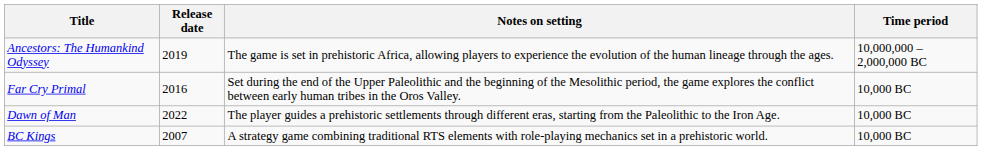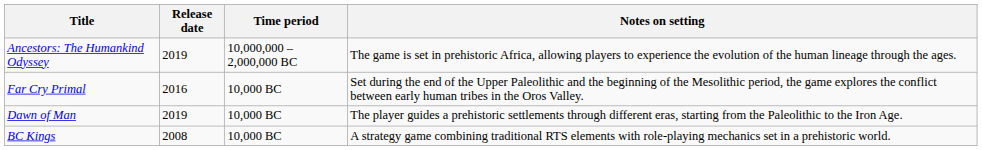 <table class="wikitable sortable">
 <tr>
 <th scope="col">Title</th>
 <th scope="col">Release date</th>
+<th scope="col">Time period</th>
 <th scope="col" class="unsortable">Notes on setting</th>
-<th scope="col">Time period</th>
 </tr>
 <tr>
 <td><em><a href='#'>Ancestors: The Humankind Odyssey</a></em></td>
 <td>2019</td>
+<td>10,000,000 – 2,000,000 BC</td>
 <td>The game is set in prehistoric Africa, allowing players to experience the evolution of the human lineage through the ages.</td>
-<td>10,000,000 – 2,000,000 BC</td>
 </tr>
 <tr>
 <td><em><a href='#'>Far Cry Primal</a></em></td>
 <td>2016</td>
+<td>10,000 BC</td>
 <td>Set during the end of the Upper Paleolithic and the beginning of the Mesolithic period, the game explores the conflict between early human tribes in the Oros Valley.</td>
-<td>10,000 BC</td>
 </tr>
 <tr>
 <td><em><a href='#'>Dawn of Man</a></em></td>
-<td>2022</td>
+<td>2019</td>
+<td>10,000 BC</td>
 <td>The player guides a prehistoric settlements through different eras, starting from the Paleolithic to the Iron Age.</td>
-<td>10,000 BC</td>
 </tr>
 <tr>
 <td><em><a href='#'>BC Kings</a></em></td>
-<td>2007</td>
+<td>2008</td>
+<td>10,000 BC</td>
 <td>A strategy game combining traditional RTS elements with role-playing mechanics set in a prehistoric world.</td>
-<td>10,000 BC</td>
 </tr>
 </table>
